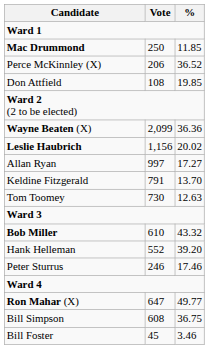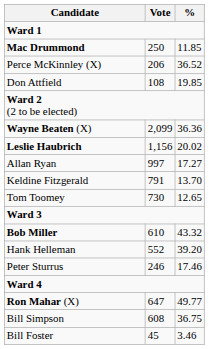 <table class="wikitable">
 <tr>
 <th bgcolor="#DDDDFF" width="200px">Candidate</th>
 <th bgcolor="#DDDDFF">Vote</th>
 <th bgcolor="#DDDDFF">%</th>
 </tr>
 <tr>
 <td colspan="4"><strong>Ward 1</strong></td>
 </tr>
 <tr>
 <td><strong>Mac Drummond</strong></td>
 <td>250</td>
 <td>11.85</td>
 </tr>
 <tr>
 <td>Perce McKinnley (X)</td>
 <td>206</td>
 <td>36.52</td>
 </tr>
 <tr>
 <td>Don Attfield</td>
 <td>108</td>
 <td>19.85</td>
 </tr>
 <tr>
 <td colspan="4"><strong>Ward 2</strong> <br> (2 to be elected)</td>
 </tr>
 <tr>
 <td><strong>Wayne Beaten</strong> (X)</td>
 <td>2,099</td>
 <td>36.36</td>
 </tr>
 <tr>
 <td><strong>Leslie Haubrich</strong></td>
 <td>1,156</td>
 <td>20.02</td>
 </tr>
 <tr>
 <td>Allan Ryan</td>
 <td>997</td>
 <td>17.27</td>
 </tr>
 <tr>
 <td>Keldine Fitzgerald</td>
 <td>791</td>
 <td>13.70</td>
 </tr>
 <tr>
 <td>Tom Toomey</td>
 <td>730</td>
-<td>12.63</td>
+<td>12.65</td>
 </tr>
 <tr>
 <td colspan="4"><strong>Ward 3</strong></td>
 </tr>
 <tr>
 <td><strong>Bob Miller</strong></td>
 <td>610</td>
 <td>43.32</td>
 </tr>
 <tr>
 <td>Hank Helleman</td>
 <td>552</td>
 <td>39.20</td>
 </tr>
 <tr>
 <td>Peter Sturrus</td>
 <td>246</td>
 <td>17.46</td>
 </tr>
 <tr>
 <td colspan="4"><strong>Ward 4</strong></td>
 </tr>
 <tr>
 <td><strong>Ron Mahar</strong> (X)</td>
 <td>647</td>
 <td>49.77</td>
 </tr>
 <tr>
 <td>Bill Simpson</td>
 <td>608</td>
 <td>36.75</td>
 </tr>
 <tr>
 <td>Bill Foster</td>
 <td>45</td>
 <td>3.46</td>
 </tr>
 </table>
